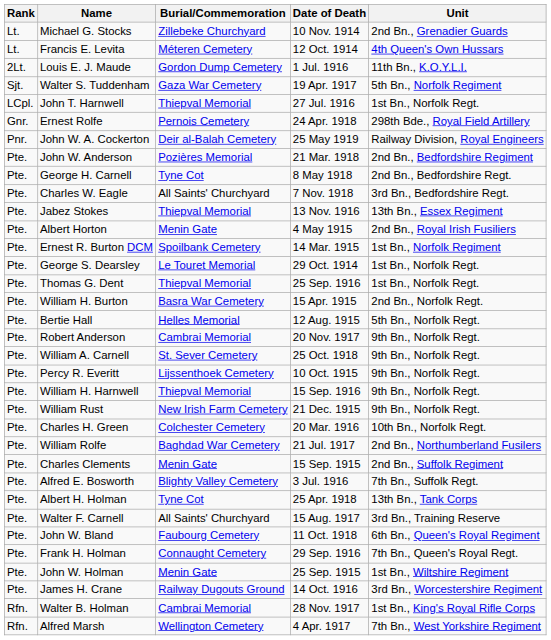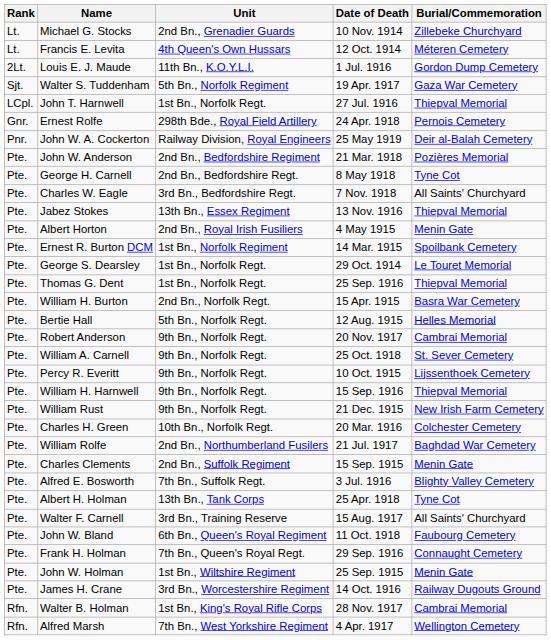 <table class="wikitable">
 <tr>
 <th>Rank</th>
 <th>Name</th>
+<th>Unit</th>
+<th>Date of Death</th>
 <th>Burial/Commemoration</th>
-<th>Date of Death</th>
-<th>Unit</th>
 </tr>
 <tr>
 <td>Lt.</td>
 <td>Michael G. Stocks</td>
+<td>2nd Bn., <a href='#'>Grenadier Guards</a></td>
+<td>10 Nov. 1914</td>
 <td><a href='#'>Zillebeke Churchyard</a></td>
-<td>10 Nov. 1914</td>
-<td>2nd Bn., <a href='#'>Grenadier Guards</a></td>
 </tr>
 <tr>
 <td>Lt.</td>
 <td>Francis E. Levita</td>
+<td><a href='#'>4th Queen's Own Hussars</a></td>
+<td>12 Oct. 1914</td>
 <td><a href='#'>Méteren Cemetery</a></td>
-<td>12 Oct. 1914</td>
-<td><a href='#'>4th Queen's Own Hussars</a></td>
 </tr>
 <tr>
 <td>2Lt.</td>
 <td>Louis E. J. Maude</td>
+<td>11th Bn., <a href='#'>K.O.Y.L.I.</a></td>
+<td>1 Jul. 1916</td>
 <td><a href='#'>Gordon Dump Cemetery</a></td>
-<td>1 Jul. 1916</td>
-<td>11th Bn., <a href='#'>K.O.Y.L.I.</a></td>
 </tr>
 <tr>
 <td>Sjt.</td>
 <td>Walter S. Tuddenham</td>
+<td>5th Bn., <a href='#'>Norfolk Regiment</a></td>
+<td>19 Apr. 1917</td>
 <td><a href='#'>Gaza War Cemetery</a></td>
-<td>19 Apr. 1917</td>
-<td>5th Bn., <a href='#'>Norfolk Regiment</a></td>
 </tr>
 <tr>
 <td>LCpl.</td>
 <td>John T. Harnwell</td>
+<td>1st Bn., Norfolk Regt.</td>
+<td>27 Jul. 1916</td>
 <td><a href='#'>Thiepval Memorial</a></td>
-<td>27 Jul. 1916</td>
-<td>1st Bn., Norfolk Regt.</td>
 </tr>
 <tr>
 <td>Gnr.</td>
 <td>Ernest Rolfe</td>
+<td>298th Bde., <a href='#'>Royal Field Artillery</a></td>
+<td>24 Apr. 1918</td>
 <td><a href='#'>Pernois Cemetery</a></td>
-<td>24 Apr. 1918</td>
-<td>298th Bde., <a href='#'>Royal Field Artillery</a></td>
 </tr>
 <tr>
 <td>Pnr.</td>
 <td>John W. A. Cockerton</td>
+<td>Railway Division, <a href='#'>Royal Engineers</a></td>
+<td>25 May 1919</td>
 <td><a href='#'>Deir al-Balah Cemetery</a></td>
-<td>25 May 1919</td>
-<td>Railway Division, <a href='#'>Royal Engineers</a></td>
 </tr>
 <tr>
 <td>Pte.</td>
 <td>John W. Anderson</td>
+<td>2nd Bn., <a href='#'>Bedfordshire Regiment</a></td>
+<td>21 Mar. 1918</td>
 <td><a href='#'>Pozières Memorial</a></td>
-<td>21 Mar. 1918</td>
-<td>2nd Bn., <a href='#'>Bedfordshire Regiment</a></td>
 </tr>
 <tr>
 <td>Pte.</td>
 <td>George H. Carnell</td>
+<td>2nd Bn., Bedfordshire Regt.</td>
+<td>8 May 1918</td>
 <td><a href='#'>Tyne Cot</a></td>
-<td>8 May 1918</td>
-<td>2nd Bn., Bedfordshire Regt.</td>
 </tr>
 <tr>
 <td>Pte.</td>
 <td>Charles W. Eagle</td>
+<td>3rd Bn., Bedfordshire Regt.</td>
+<td>7 Nov. 1918</td>
 <td>All Saints' Churchyard</td>
-<td>7 Nov. 1918</td>
-<td>3rd Bn., Bedfordshire Regt.</td>
 </tr>
 <tr>
 <td>Pte.</td>
 <td>Jabez Stokes</td>
+<td>13th Bn., <a href='#'>Essex Regiment</a></td>
+<td>13 Nov. 1916</td>
 <td><a href='#'>Thiepval Memorial</a></td>
-<td>13 Nov. 1916</td>
-<td>13th Bn., <a href='#'>Essex Regiment</a></td>
 </tr>
 <tr>
 <td>Pte.</td>
 <td>Albert Horton</td>
+<td>2nd Bn., <a href='#'>Royal Irish Fusiliers</a></td>
+<td>4 May 1915</td>
 <td><a href='#'>Menin Gate</a></td>
-<td>4 May 1915</td>
-<td>2nd Bn., <a href='#'>Royal Irish Fusiliers</a></td>
 </tr>
 <tr>
 <td>Pte.</td>
 <td>Ernest R. Burton <a href='#'>DCM</a></td>
+<td>1st Bn., <a href='#'>Norfolk Regiment</a></td>
+<td>14 Mar. 1915</td>
 <td><a href='#'>Spoilbank Cemetery</a></td>
-<td>14 Mar. 1915</td>
-<td>1st Bn., <a href='#'>Norfolk Regiment</a></td>
 </tr>
 <tr>
 <td>Pte.</td>
 <td>George S. Dearsley</td>
+<td>1st Bn., Norfolk Regt.</td>
+<td>29 Oct. 1914</td>
 <td><a href='#'>Le Touret Memorial</a></td>
-<td>29 Oct. 1914</td>
-<td>1st Bn., Norfolk Regt.</td>
 </tr>
 <tr>
 <td>Pte.</td>
 <td>Thomas G. Dent</td>
+<td>1st Bn., Norfolk Regt.</td>
+<td>25 Sep. 1916</td>
 <td><a href='#'>Thiepval Memorial</a></td>
-<td>25 Sep. 1916</td>
-<td>1st Bn., Norfolk Regt.</td>
 </tr>
 <tr>
 <td>Pte.</td>
 <td>William H. Burton</td>
+<td>2nd Bn., Norfolk Regt.</td>
+<td>15 Apr. 1915</td>
 <td><a href='#'>Basra War Cemetery</a></td>
-<td>15 Apr. 1915</td>
-<td>2nd Bn., Norfolk Regt.</td>
 </tr>
 <tr>
 <td>Pte.</td>
 <td>Bertie Hall</td>
+<td>5th Bn., Norfolk Regt.</td>
+<td>12 Aug. 1915</td>
 <td><a href='#'>Helles Memorial</a></td>
-<td>12 Aug. 1915</td>
-<td>5th Bn., Norfolk Regt.</td>
 </tr>
 <tr>
 <td>Pte.</td>
 <td>Robert Anderson</td>
+<td>9th Bn., Norfolk Regt.</td>
+<td>20 Nov. 1917</td>
 <td><a href='#'>Cambrai Memorial</a></td>
-<td>20 Nov. 1917</td>
-<td>9th Bn., Norfolk Regt.</td>
 </tr>
 <tr>
 <td>Pte.</td>
 <td>William A. Carnell</td>
+<td>9th Bn., Norfolk Regt.</td>
+<td>25 Oct. 1918</td>
 <td><a href='#'>St. Sever Cemetery</a></td>
-<td>25 Oct. 1918</td>
-<td>9th Bn., Norfolk Regt.</td>
 </tr>
 <tr>
 <td>Pte.</td>
 <td>Percy R. Everitt</td>
+<td>9th Bn., Norfolk Regt.</td>
+<td>10 Oct. 1915</td>
 <td><a href='#'>Lijssenthoek Cemetery</a></td>
-<td>10 Oct. 1915</td>
-<td>9th Bn., Norfolk Regt.</td>
 </tr>
 <tr>
 <td>Pte.</td>
 <td>William H. Harnwell</td>
+<td>9th Bn., Norfolk Regt.</td>
+<td>15 Sep. 1916</td>
 <td><a href='#'>Thiepval Memorial</a></td>
-<td>15 Sep. 1916</td>
-<td>9th Bn., Norfolk Regt.</td>
 </tr>
 <tr>
 <td>Pte.</td>
 <td>William Rust</td>
+<td>9th Bn., Norfolk Regt.</td>
+<td>21 Dec. 1915</td>
 <td><a href='#'>New Irish Farm Cemetery</a></td>
-<td>21 Dec. 1915</td>
-<td>9th Bn., Norfolk Regt.</td>
 </tr>
 <tr>
 <td>Pte.</td>
 <td>Charles H. Green</td>
+<td>10th Bn., Norfolk Regt.</td>
+<td>20 Mar. 1916</td>
 <td><a href='#'>Colchester Cemetery</a></td>
-<td>20 Mar. 1916</td>
-<td>10th Bn., Norfolk Regt.</td>
 </tr>
 <tr>
 <td>Pte.</td>
 <td>William Rolfe</td>
+<td>2nd Bn., <a href='#'>Northumberland Fusilers</a></td>
+<td>21 Jul. 1917</td>
 <td><a href='#'>Baghdad War Cemetery</a></td>
-<td>21 Jul. 1917</td>
-<td>2nd Bn., <a href='#'>Northumberland Fusilers</a></td>
 </tr>
 <tr>
 <td>Pte.</td>
 <td>Charles Clements</td>
+<td>2nd Bn., <a href='#'>Suffolk Regiment</a></td>
+<td>15 Sep. 1915</td>
 <td><a href='#'>Menin Gate</a></td>
-<td>15 Sep. 1915</td>
-<td>2nd Bn., <a href='#'>Suffolk Regiment</a></td>
 </tr>
 <tr>
 <td>Pte.</td>
 <td>Alfred E. Bosworth</td>
+<td>7th Bn., Suffolk Regt.</td>
+<td>3 Jul. 1916</td>
 <td><a href='#'>Blighty Valley Cemetery</a></td>
-<td>3 Jul. 1916</td>
-<td>7th Bn., Suffolk Regt.</td>
 </tr>
 <tr>
 <td>Pte.</td>
 <td>Albert H. Holman</td>
+<td>13th Bn., <a href='#'>Tank Corps</a></td>
+<td>25 Apr. 1918</td>
 <td><a href='#'>Tyne Cot</a></td>
-<td>25 Apr. 1918</td>
-<td>13th Bn., <a href='#'>Tank Corps</a></td>
 </tr>
 <tr>
 <td>Pte.</td>
 <td>Walter F. Carnell</td>
+<td>3rd Bn., Training Reserve</td>
+<td>15 Aug. 1917</td>
 <td>All Saints' Churchyard</td>
-<td>15 Aug. 1917</td>
-<td>3rd Bn., Training Reserve</td>
 </tr>
 <tr>
 <td>Pte.</td>
 <td>John W. Bland</td>
+<td>6th Bn., <a href='#'>Queen's Royal Regiment</a></td>
+<td>11 Oct. 1918</td>
 <td><a href='#'>Faubourg Cemetery</a></td>
-<td>11 Oct. 1918</td>
-<td>6th Bn., <a href='#'>Queen's Royal Regiment</a></td>
 </tr>
 <tr>
 <td>Pte.</td>
 <td>Frank H. Holman</td>
+<td>7th Bn., Queen's Royal Regt.</td>
+<td>29 Sep. 1916</td>
 <td><a href='#'>Connaught Cemetery</a></td>
-<td>29 Sep. 1916</td>
-<td>7th Bn., Queen's Royal Regt.</td>
 </tr>
 <tr>
 <td>Pte.</td>
 <td>John W. Holman</td>
+<td>1st Bn., <a href='#'>Wiltshire Regiment</a></td>
+<td>25 Sep. 1915</td>
 <td><a href='#'>Menin Gate</a></td>
-<td>25 Sep. 1915</td>
-<td>1st Bn., <a href='#'>Wiltshire Regiment</a></td>
 </tr>
 <tr>
 <td>Pte.</td>
 <td>James H. Crane</td>
+<td>3rd Bn., <a href='#'>Worcestershire Regiment</a></td>
+<td>14 Oct. 1916</td>
 <td><a href='#'>Railway Dugouts Ground</a></td>
-<td>14 Oct. 1916</td>
-<td>3rd Bn., <a href='#'>Worcestershire Regiment</a></td>
 </tr>
 <tr>
 <td>Rfn.</td>
 <td>Walter B. Holman</td>
+<td>1st Bn., <a href='#'>King's Royal Rifle Corps</a></td>
+<td>28 Nov. 1917</td>
 <td><a href='#'>Cambrai Memorial</a></td>
-<td>28 Nov. 1917</td>
-<td>1st Bn., <a href='#'>King's Royal Rifle Corps</a></td>
 </tr>
 <tr>
 <td>Rfn.</td>
 <td>Alfred Marsh</td>
+<td>7th Bn., <a href='#'>West Yorkshire Regiment</a></td>
+<td>4 Apr. 1917</td>
 <td><a href='#'>Wellington Cemetery</a></td>
-<td>4 Apr. 1917</td>
-<td>7th Bn., <a href='#'>West Yorkshire Regiment</a></td>
 </tr>
 </table>
